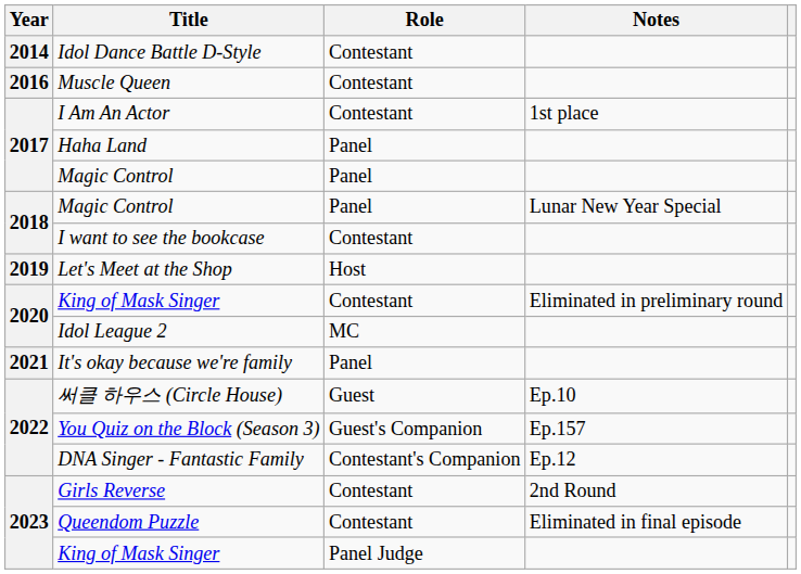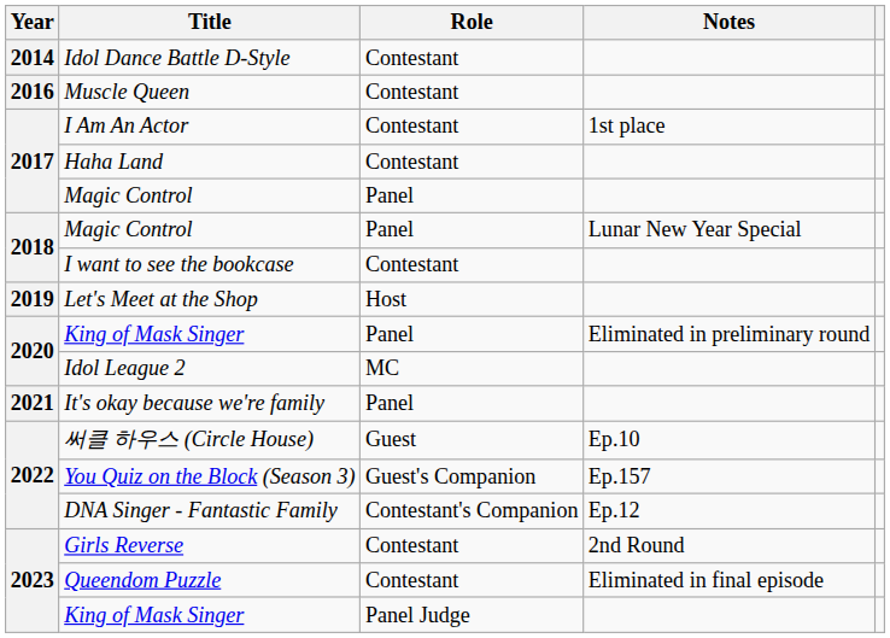 <table class="wikitable plainrowheaders sortable">
 <tr>
 <th scope="col">Year</th>
 <th scope="col">Title</th>
 <th scope="col">Role</th>
 <th scope="col">Notes</th>
 <th scope="col" class="unsortable"></th>
 </tr>
 <tr>
 <th scope="row">2014</th>
 <td><em>Idol Dance Battle D-Style</em></td>
 <td>Contestant</td>
 <td></td>
 <td style="text-align:center"></td>
 </tr>
 <tr>
 <th scope="row">2016</th>
 <td><em>Muscle Queen</em></td>
 <td>Contestant</td>
 <td></td>
 <td style="text-align:center"></td>
 </tr>
 <tr>
 <th scope="row" rowspan="3">2017</th>
 <td><em>I Am An Actor</em></td>
 <td>Contestant</td>
 <td>1st place</td>
 <td style="text-align:center"></td>
 </tr>
 <tr>
 <td><em>Haha Land</em></td>
-<td>Panel</td>
+<td>Contestant</td>
 <td></td>
 <td style="text-align:center"></td>
 </tr>
 <tr>
 <td><em>Magic Control</em></td>
 <td>Panel</td>
 <td></td>
 <td style="text-align:center"></td>
 </tr>
 <tr>
 <th scope="row" rowspan="2">2018</th>
 <td><em>Magic Control</em></td>
 <td>Panel</td>
 <td>Lunar New Year Special</td>
 <td style="text-align:center"></td>
 </tr>
 <tr>
 <td><em>I want to see the bookcase</em></td>
 <td>Contestant</td>
 <td></td>
 <td style="text-align:center"></td>
 </tr>
 <tr>
 <th scope="row">2019</th>
 <td><em>Let's Meet at the Shop</em></td>
 <td>Host</td>
 <td></td>
 <td style="text-align:center"></td>
 </tr>
 <tr>
 <th scope="row" rowspan="2">2020</th>
 <td><em><a href='#'>King of Mask Singer</a></em></td>
-<td>Contestant</td>
+<td>Panel</td>
 <td>Eliminated in preliminary round</td>
 <td style="text-align:center"></td>
 </tr>
 <tr>
 <td><em>Idol League 2</em></td>
 <td>MC</td>
 <td></td>
 <td style="text-align:center"></td>
 </tr>
 <tr>
 <th scope="row">2021</th>
 <td><em>It's okay because we're family</em></td>
 <td>Panel</td>
 <td></td>
 <td style="text-align:center"></td>
 </tr>
 <tr>
 <th scope="row" rowspan="3">2022</th>
 <td><em>써클 하우스 (Circle House)</em></td>
 <td>Guest</td>
 <td>Ep.10</td>
 <td style="text-align:center"></td>
 </tr>
 <tr>
 <td><em><a href='#'>You Quiz on the Block</a> (Season 3)</em></td>
 <td>Guest's Companion</td>
 <td>Ep.157</td>
 <td style="text-align:center"></td>
 </tr>
 <tr>
 <td><em>DNA Singer - Fantastic Family</em></td>
 <td>Contestant's Companion</td>
 <td>Ep.12</td>
 <td style="text-align:center"></td>
 </tr>
 <tr>
 <th scope="row" rowspan="3">2023</th>
 <td><em><a href='#'>Girls Reverse</a></em></td>
 <td>Contestant</td>
 <td>2nd Round</td>
 <td style="text-align:center"></td>
 </tr>
 <tr>
 <td><em><a href='#'>Queendom Puzzle</a></em></td>
 <td>Contestant</td>
 <td>Eliminated in final episode</td>
 <td style="text-align:center"></td>
 </tr>
 <tr>
 <td><em><a href='#'>King of Mask Singer</a></em></td>
 <td>Panel Judge</td>
 <td></td>
 <td style="text-align:center"></td>
 </tr>
 </table>
